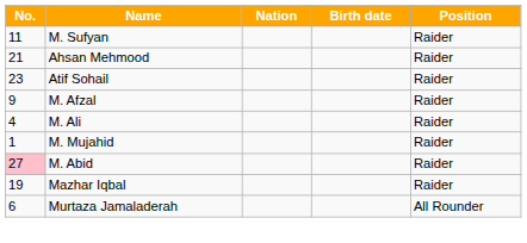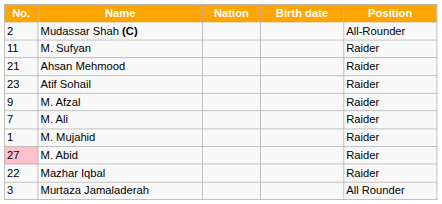 <table class="wikitable" style="width:70%;">
 <tr>
 <th style="background:Orange; color:White; text-align:center;">No.</th>
 <th style="background:Orange; color:White; text-align:center;">Name</th>
 <th style="background:Orange; color:White; text-align:center;">Nation</th>
 <th style="background:Orange; color:White; text-align:center;">Birth date</th>
 <th style="background:Orange; color:White; text-align:center;">Position</th>
+</tr>
+<tr>
+<td>2</td>
+<td>Mudassar Shah <strong>(C)</strong></td>
+<td style="text-align:center"></td>
+<td></td>
+<td>All-Rounder</td>
 </tr>
 <tr>
 <td>11</td>
 <td>M. Sufyan</td>
 <td style="text-align:center"></td>
 <td></td>
 <td>Raider</td>
 </tr>
 <tr>
 <td>21</td>
 <td>Ahsan Mehmood</td>
 <td style="text-align:center"></td>
 <td></td>
 <td>Raider</td>
 </tr>
 <tr>
 <td>23</td>
 <td>Atif Sohail</td>
 <td style="text-align:center"></td>
 <td></td>
 <td>Raider</td>
 </tr>
 <tr>
 <td>9</td>
 <td>M. Afzal</td>
 <td style="text-align:center"></td>
 <td></td>
 <td>Raider</td>
 </tr>
 <tr>
-<td>4</td>
+<td>7</td>
 <td>M. Ali</td>
 <td style="text-align:center"></td>
 <td></td>
 <td>Raider</td>
 </tr>
 <tr>
 <td>1</td>
 <td>M. Mujahid</td>
 <td style="text-align:center"></td>
 <td></td>
 <td>Raider</td>
 </tr>
 <tr>
 <td style="background: pink;">27</td>
 <td>M. Abid</td>
 <td style="text-align:center"></td>
 <td></td>
 <td>Raider</td>
 </tr>
 <tr>
-<td>19</td>
+<td>22</td>
 <td>Mazhar Iqbal</td>
 <td style="text-align:center"></td>
 <td></td>
 <td>Raider</td>
 </tr>
 <tr>
-<td>6</td>
+<td>3</td>
 <td>Murtaza Jamaladerah</td>
 <td style="text-align:center"></td>
 <td></td>
 <td>All Rounder</td>
 </tr>
 </table>
